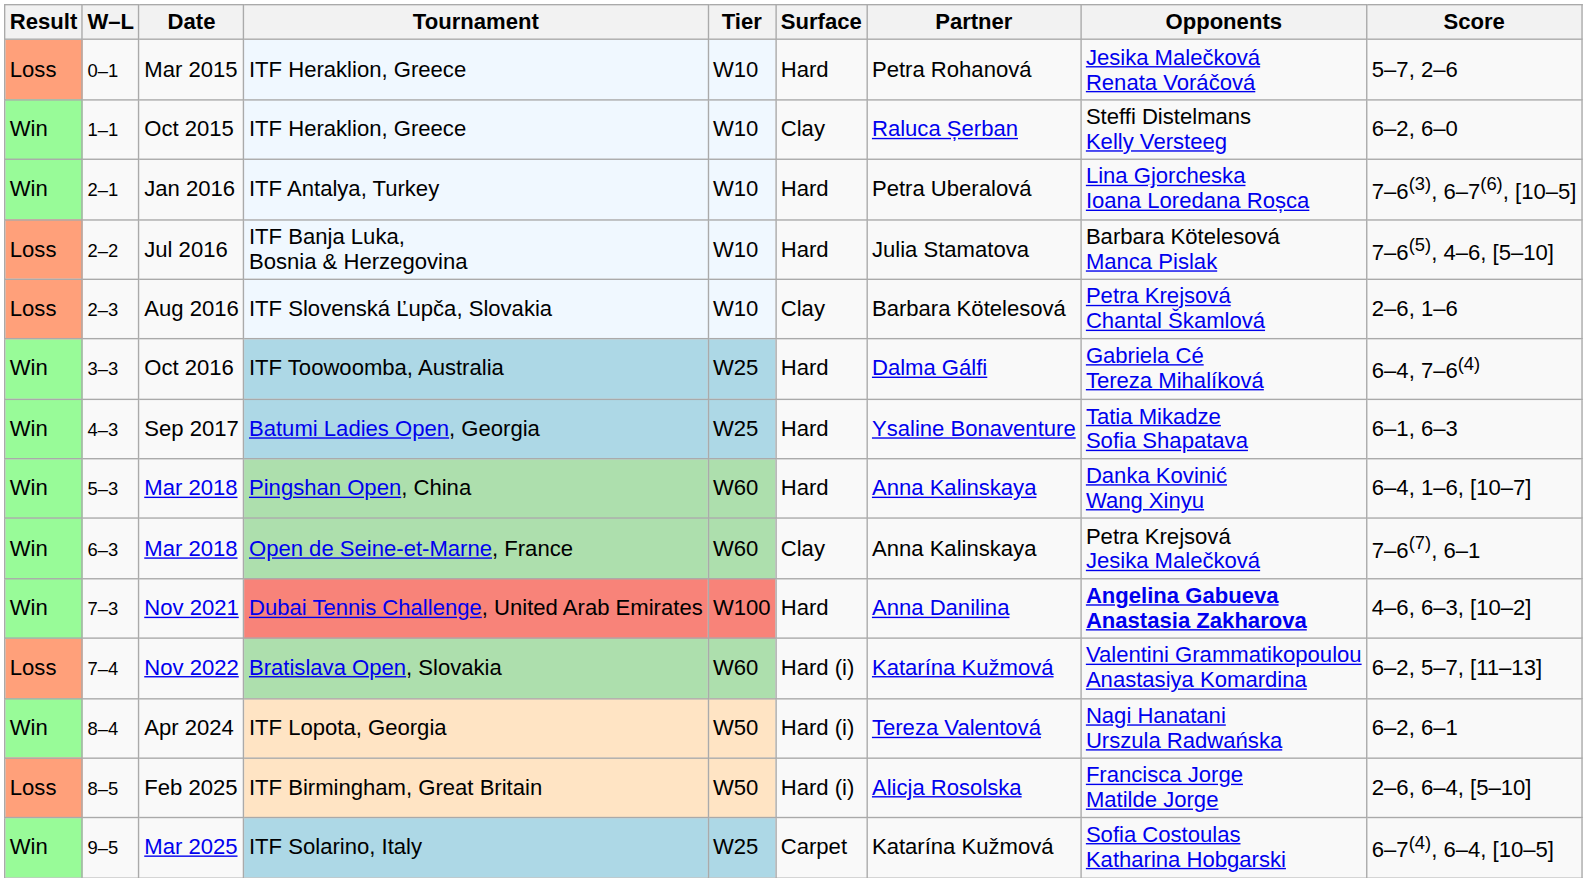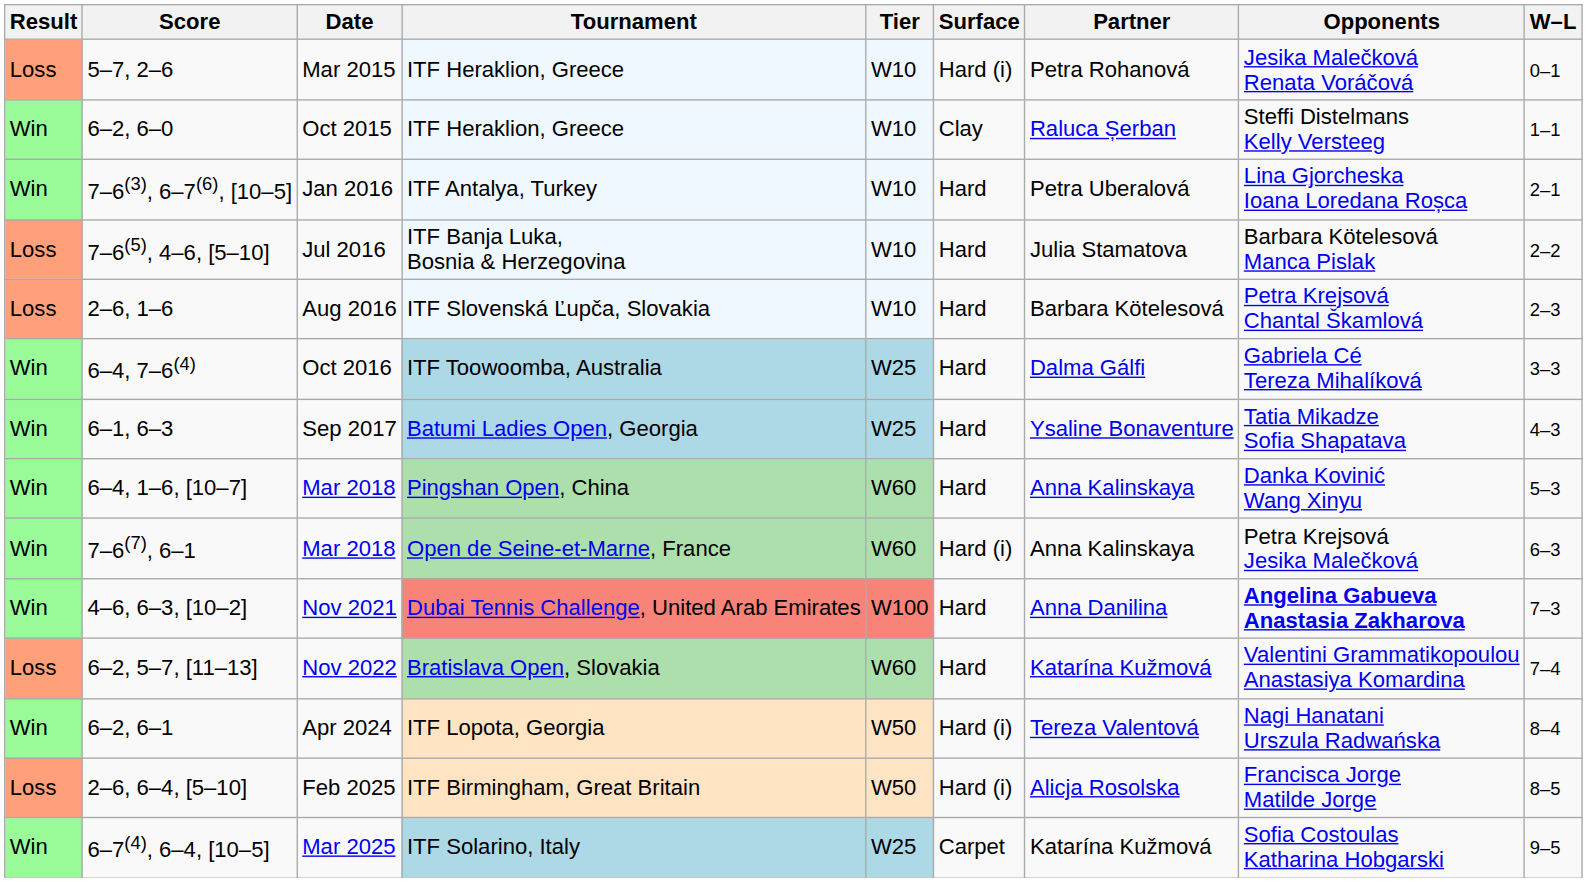 <table class="sortable wikitable">
 <tr>
 <th>Result</th>
-<th class="unsortable">W–L</th>
+<th class="unsortable">Score</th>
 <th>Date</th>
 <th>Tournament</th>
 <th>Tier</th>
 <th>Surface</th>
 <th>Partner</th>
 <th>Opponents</th>
-<th class="unsortable">Score</th>
+<th class="unsortable">W–L</th>
 </tr>
 <tr>
 <td style="background:#ffa07a;">Loss</td>
-<td><small>0–1</small></td>
+<td>5–7, 2–6</td>
 <td>Mar 2015</td>
 <td style="background:#f0f8ff;">ITF Heraklion, Greece</td>
 <td style="background:#f0f8ff;">W10</td>
-<td>Hard</td>
+<td>Hard (i)</td>
 <td> Petra Rohanová</td>
 <td> <a href='#'>Jesika Malečková</a> <br>  <a href='#'>Renata Voráčová</a></td>
-<td>5–7, 2–6</td>
+<td><small>0–1</small></td>
 </tr>
 <tr>
 <td style="background:#98fb98;">Win</td>
-<td><small>1–1</small></td>
+<td>6–2, 6–0</td>
 <td>Oct 2015</td>
 <td style="background:#f0f8ff;">ITF Heraklion, Greece</td>
 <td style="background:#f0f8ff;">W10</td>
 <td>Clay</td>
 <td> <a href='#'>Raluca Șerban</a></td>
 <td> Steffi Distelmans <br>  <a href='#'>Kelly Versteeg</a></td>
-<td>6–2, 6–0</td>
+<td><small>1–1</small></td>
 </tr>
 <tr>
 <td style="background:#98fb98;">Win</td>
-<td><small>2–1</small></td>
+<td>7–6<sup>(3)</sup>, 6–7<sup>(6)</sup>, [10–5]</td>
 <td>Jan 2016</td>
 <td style="background:#f0f8ff;">ITF Antalya, Turkey</td>
 <td style="background:#f0f8ff;">W10</td>
 <td>Hard</td>
 <td> Petra Uberalová</td>
 <td> <a href='#'>Lina Gjorcheska</a> <br>  <a href='#'>Ioana Loredana Roșca</a></td>
-<td>7–6<sup>(3)</sup>, 6–7<sup>(6)</sup>, [10–5]</td>
+<td><small>2–1</small></td>
 </tr>
 <tr>
 <td style="background:#ffa07a;">Loss</td>
-<td><small>2–2</small></td>
+<td>7–6<sup>(5)</sup>, 4–6, [5–10]</td>
 <td>Jul 2016</td>
 <td style="background:#f0f8ff;">ITF Banja Luka, <br>Bosnia & Herzegovina</td>
 <td style="background:#f0f8ff;">W10</td>
 <td>Hard</td>
 <td> Julia Stamatova</td>
 <td> Barbara Kötelesová <br>  <a href='#'>Manca Pislak</a></td>
-<td>7–6<sup>(5)</sup>, 4–6, [5–10]</td>
+<td><small>2–2</small></td>
 </tr>
 <tr>
 <td style="background:#ffa07a;">Loss</td>
-<td><small>2–3</small></td>
+<td>2–6, 1–6</td>
 <td>Aug 2016</td>
 <td style="background:#f0f8ff;">ITF Slovenská Ľupča, Slovakia</td>
 <td style="background:#f0f8ff;">W10</td>
-<td>Clay</td>
+<td>Hard</td>
 <td> Barbara Kötelesová</td>
 <td> <a href='#'>Petra Krejsová</a> <br>  <a href='#'>Chantal Škamlová</a></td>
-<td>2–6, 1–6</td>
+<td><small>2–3</small></td>
 </tr>
 <tr>
 <td style="background:#98fb98;">Win</td>
-<td><small>3–3</small></td>
+<td>6–4, 7–6<sup>(4)</sup></td>
 <td>Oct 2016</td>
 <td style="background:lightblue;">ITF Toowoomba, Australia</td>
 <td style="background:lightblue;">W25</td>
 <td>Hard</td>
 <td> <a href='#'>Dalma Gálfi</a></td>
 <td> <a href='#'>Gabriela Cé</a> <br>  <a href='#'>Tereza Mihalíková</a></td>
-<td>6–4, 7–6<sup>(4)</sup></td>
+<td><small>3–3</small></td>
 </tr>
 <tr>
 <td style="background:#98fb98;">Win</td>
-<td><small>4–3</small></td>
+<td>6–1, 6–3</td>
 <td>Sep 2017</td>
 <td style="background:lightblue;"><a href='#'>Batumi Ladies Open</a>, Georgia</td>
 <td style="background:lightblue;">W25</td>
 <td>Hard</td>
 <td> <a href='#'>Ysaline Bonaventure</a></td>
 <td> <a href='#'>Tatia Mikadze</a> <br>  <a href='#'>Sofia Shapatava</a></td>
-<td>6–1, 6–3</td>
+<td><small>4–3</small></td>
 </tr>
 <tr>
 <td style="background:#98fb98;">Win</td>
-<td><small>5–3</small></td>
+<td>6–4, 1–6, [10–7]</td>
 <td><a href='#'>Mar 2018</a></td>
 <td style="background:#addfad;"><a href='#'>Pingshan Open</a>, China</td>
 <td style="background:#addfad;">W60</td>
 <td>Hard</td>
 <td> <a href='#'>Anna Kalinskaya</a></td>
 <td> <a href='#'>Danka Kovinić</a> <br>  <a href='#'>Wang Xinyu</a></td>
-<td>6–4, 1–6, [10–7]</td>
+<td><small>5–3</small></td>
 </tr>
 <tr>
 <td style="background:#98fb98;">Win</td>
-<td><small>6–3</small></td>
+<td>7–6<sup>(7)</sup>, 6–1</td>
 <td><a href='#'>Mar 2018</a></td>
 <td style="background:#addfad;"><a href='#'>Open de Seine-et-Marne</a>, France</td>
 <td style="background:#addfad;">W60</td>
-<td>Clay</td>
+<td>Hard (i)</td>
 <td> Anna Kalinskaya</td>
 <td> Petra Krejsová <br>  <a href='#'>Jesika Malečková</a></td>
-<td>7–6<sup>(7)</sup>, 6–1</td>
+<td><small>6–3</small></td>
 </tr>
 <tr>
 <td style="background:#98fb98;">Win</td>
-<td><small>7–3</small></td>
+<td>4–6, 6–3, [10–2]</td>
 <td><a href='#'>Nov 2021</a></td>
 <td style="background:#f88379;"><a href='#'>Dubai Tennis Challenge</a>, United Arab Emirates</td>
 <td style="background:#f88379;">W100</td>
 <td>Hard</td>
 <td> <a href='#'>Anna Danilina</a></td>
 <td><strong> <a href='#'>Angelina Gabueva</a> <br>  <a href='#'>Anastasia Zakharova</a></strong></td>
-<td>4–6, 6–3, [10–2]</td>
+<td><small>7–3</small></td>
 </tr>
 <tr>
 <td style="background:#ffa07a;">Loss</td>
-<td><small>7–4</small></td>
+<td>6–2, 5–7, [11–13]</td>
 <td><a href='#'>Nov 2022</a></td>
 <td style="background:#addfad;"><a href='#'>Bratislava Open</a>, Slovakia</td>
 <td style="background:#addfad;">W60</td>
-<td>Hard (i)</td>
+<td>Hard</td>
 <td> <a href='#'>Katarína Kužmová</a></td>
 <td> <a href='#'>Valentini Grammatikopoulou</a> <br>  <a href='#'>Anastasiya Komardina</a></td>
-<td>6–2, 5–7, [11–13]</td>
+<td><small>7–4</small></td>
 </tr>
 <tr>
 <td style="background:#98fb98;">Win</td>
-<td><small>8–4</small></td>
+<td>6–2, 6–1</td>
 <td>Apr 2024</td>
 <td style="background:#ffe4c4;">ITF Lopota, Georgia</td>
 <td style="background:#ffe4c4;">W50</td>
 <td>Hard (i)</td>
 <td> <a href='#'>Tereza Valentová</a></td>
 <td> <a href='#'>Nagi Hanatani</a> <br>  <a href='#'>Urszula Radwańska</a></td>
-<td>6–2, 6–1</td>
+<td><small>8–4</small></td>
 </tr>
 <tr>
 <td style="background:#ffa07a;">Loss</td>
-<td><small>8–5</small></td>
+<td>2–6, 6–4, [5–10]</td>
 <td>Feb 2025</td>
 <td bgcolor=#ffe4c4>ITF Birmingham, Great Britain</td>
 <td bgcolor=#ffe4c4>W50</td>
 <td>Hard (i)</td>
 <td> <a href='#'>Alicja Rosolska</a></td>
 <td> <a href='#'>Francisca Jorge</a> <br>  <a href='#'>Matilde Jorge</a></td>
-<td>2–6, 6–4, [5–10]</td>
+<td><small>8–5</small></td>
 </tr>
 <tr>
 <td style="background:#98fb98;">Win</td>
-<td><small>9–5</small></td>
+<td>6–7<sup>(4)</sup>, 6–4, [10–5]</td>
 <td><a href='#'>Mar 2025</a></td>
 <td style="background:lightblue;">ITF Solarino, Italy</td>
 <td style="background:lightblue;">W25</td>
 <td>Carpet</td>
 <td> Katarína Kužmová</td>
 <td> <a href='#'>Sofia Costoulas</a> <br>  <a href='#'>Katharina Hobgarski</a></td>
-<td>6–7<sup>(4)</sup>, 6–4, [10–5]</td>
+<td><small>9–5</small></td>
 </tr>
 </table>
